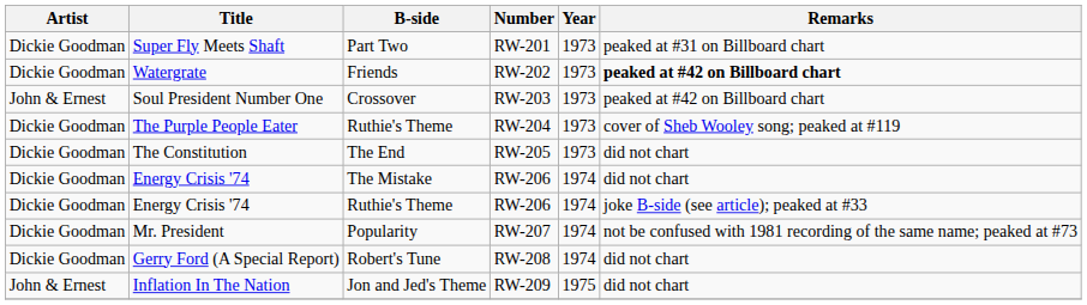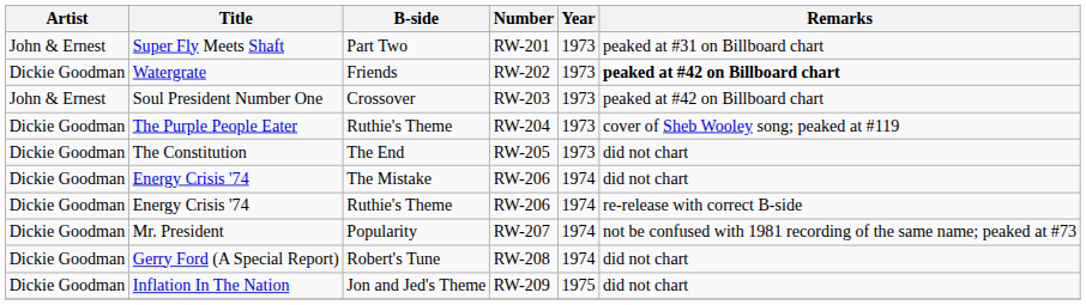 <table class="wikitable">
 <tr>
 <th>Artist</th>
 <th>Title</th>
 <th>B-side</th>
 <th>Number</th>
 <th>Year</th>
 <th>Remarks</th>
 </tr>
 <tr style=>
-<td>Dickie Goodman</td>
+<td>John & Ernest</td>
 <td><a href='#'>Super Fly</a> Meets <a href='#'>Shaft</a></td>
 <td>Part Two</td>
 <td>RW-201</td>
 <td>1973</td>
 <td>peaked at #31 on Billboard chart</td>
 </tr>
 <tr style=>
 <td>Dickie Goodman</td>
 <td><a href='#'>Watergrate</a></td>
 <td>Friends</td>
 <td>RW-202</td>
 <td>1973</td>
 <td><strong>peaked at #42 on Billboard chart</strong></td>
 </tr>
 <tr style=>
 <td>John & Ernest</td>
 <td>Soul President Number One</td>
 <td>Crossover</td>
 <td>RW-203</td>
 <td>1973</td>
 <td>peaked at #42 on Billboard chart</td>
 </tr>
 <tr style=>
 <td>Dickie Goodman</td>
 <td><a href='#'>The Purple People Eater</a></td>
 <td>Ruthie's Theme</td>
 <td>RW-204</td>
 <td>1973</td>
 <td>cover of <a href='#'>Sheb Wooley</a> song; peaked at #119</td>
 </tr>
 <tr style=>
 <td>Dickie Goodman</td>
 <td>The Constitution</td>
 <td>The End</td>
 <td>RW-205</td>
 <td>1973</td>
 <td>did not chart</td>
 </tr>
 <tr style=>
 <td>Dickie Goodman</td>
 <td><a href='#'>Energy Crisis '74</a></td>
 <td>The Mistake</td>
 <td>RW-206</td>
 <td>1974</td>
 <td>did not chart</td>
 </tr>
 <tr style=>
 <td>Dickie Goodman</td>
 <td>Energy Crisis '74</td>
 <td>Ruthie's Theme</td>
 <td>RW-206</td>
 <td>1974</td>
-<td>joke <a href='#'>B-side</a> (see <a href='#'>article</a>); peaked at #33</td>
+<td>re-release with correct B-side</td>
 </tr>
 <tr style=>
 <td>Dickie Goodman</td>
 <td>Mr. President</td>
 <td>Popularity</td>
 <td>RW-207</td>
 <td>1974</td>
 <td>not be confused with 1981 recording of the same name; peaked at #73</td>
 </tr>
 <tr style=>
 <td>Dickie Goodman</td>
 <td><a href='#'>Gerry Ford</a> (A Special Report)</td>
 <td>Robert's Tune</td>
 <td>RW-208</td>
 <td>1974</td>
 <td>did not chart</td>
 </tr>
 <tr style=>
-<td>John & Ernest</td>
+<td>Dickie Goodman</td>
 <td><a href='#'>Inflation In The Nation</a></td>
 <td>Jon and Jed's Theme</td>
 <td>RW-209</td>
 <td>1975</td>
 <td>did not chart</td>
 </tr>
 <tr style=>
 </tr>
 </table>
